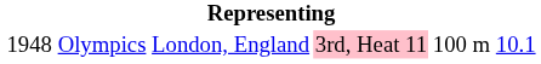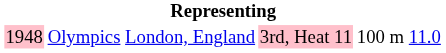 <table>
 <tr>
 <th colspan="6">Representing </th>
 </tr>
 <tr>
-<td>1948</td>
+<td style="background: pink;">1948</td>
 <td><a href='#'>Olympics</a></td>
 <td><a href='#'>London, England</a></td>
 <td style="background: pink;">3rd, Heat 11</td>
 <td>100 m</td>
-<td><a href='#'>10.1</a></td>
+<td><a href='#'>11.0</a></td>
 </tr>
 </table>
